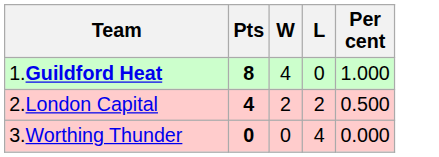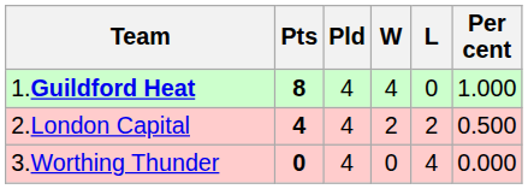 <table class="wikitable" style="text-align: center;">
 <tr>
 <th width="175">Team</th>
 <th width="20" abbr="Points">Pts</th>
+<th width="20" abbr="Played">Pld</th>
 <th width="20" abbr="Won">W</th>
 <th width="20" abbr="Lost">L</th>
 <th width="20" abbr="Percentage">Per cent</th>
 </tr>
 <tr style="background: #ccffcc;">
 <td style="text-align:left;">1.<strong><a href='#'>Guildford Heat</a></strong></td>
 <td><strong>8</strong></td>
 <td>4</td>
+<td>4</td>
 <td>0</td>
 <td>1.000</td>
 </tr>
 <tr style="background: #ffcccc;">
 <td style="text-align:left;">2.<a href='#'>London Capital</a></td>
 <td><strong>4</strong></td>
+<td>4</td>
 <td>2</td>
 <td>2</td>
 <td>0.500</td>
 </tr>
 <tr style="background: #ffcccc;">
 <td style="text-align:left;">3.<a href='#'>Worthing Thunder</a></td>
 <td><strong>0</strong></td>
+<td>4</td>
 <td>0</td>
 <td>4</td>
 <td>0.000</td>
 </tr>
 </table>
